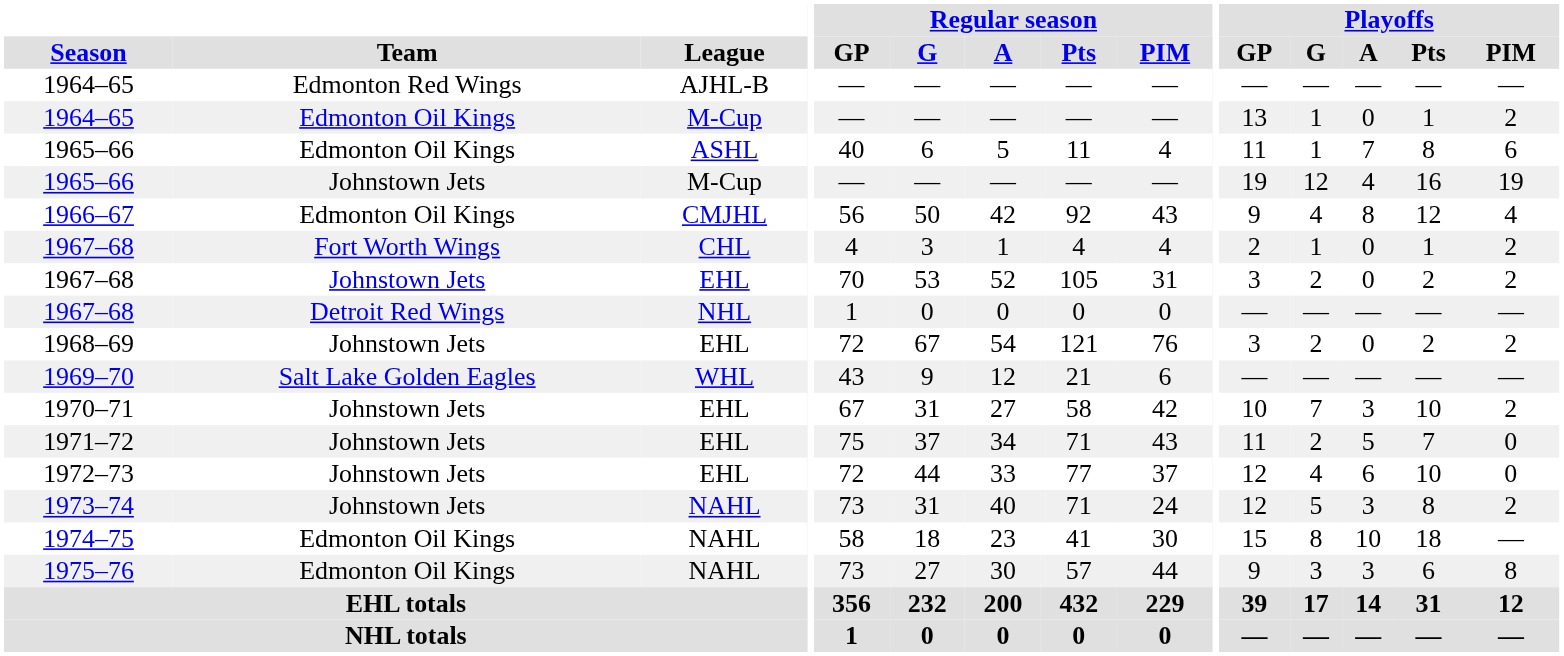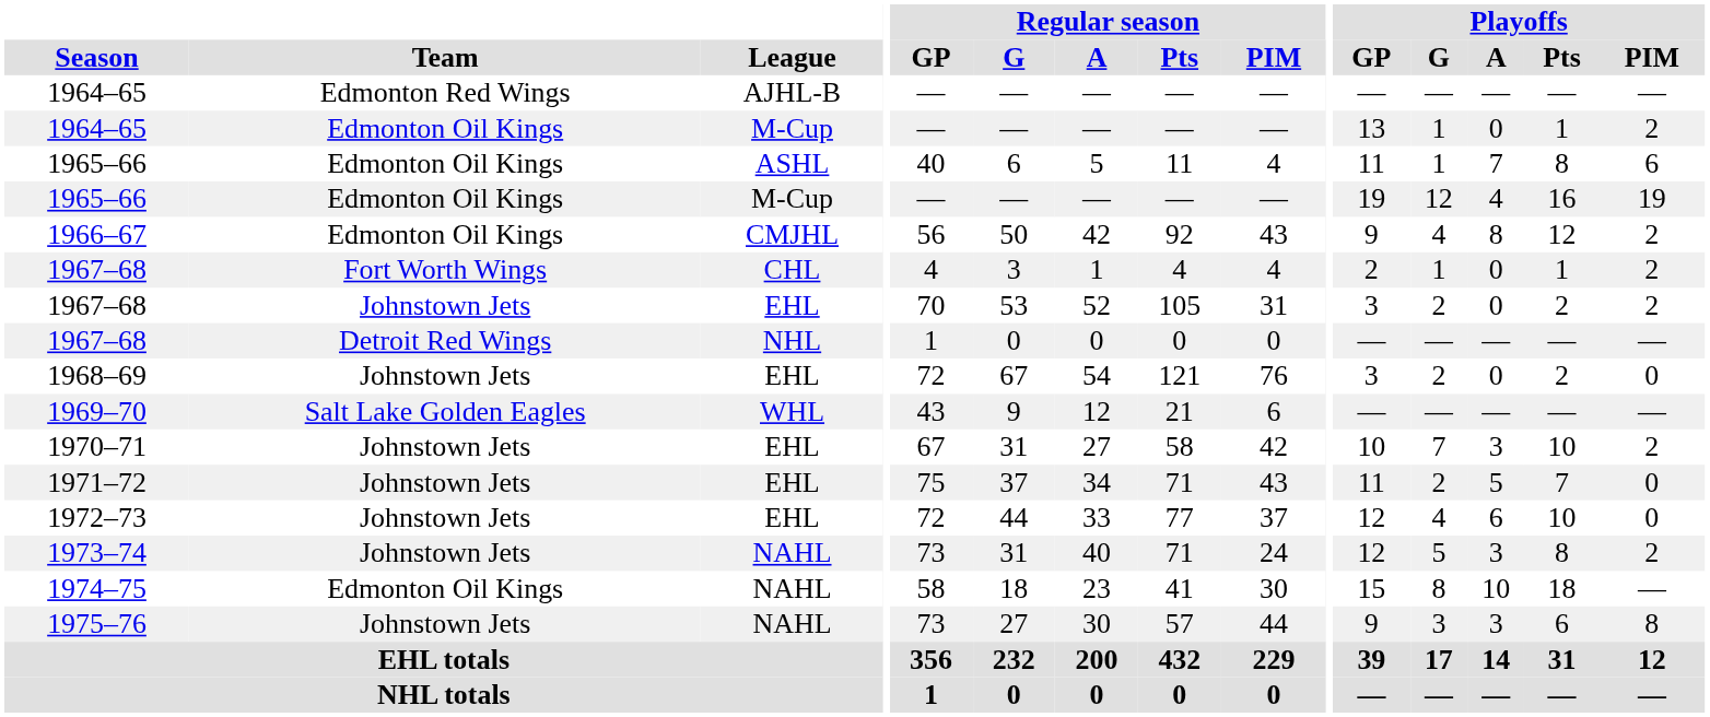 <table border="0" cellpadding="1" cellspacing="0" style="text-align:center; width:60em">
 <tr bgcolor="#e0e0e0">
 <th colspan="3" bgcolor="#ffffff"></th>
 <th rowspan="100" bgcolor="#ffffff"></th>
 <th colspan="5"><a href='#'>Regular season</a></th>
 <th rowspan="100" bgcolor="#ffffff"></th>
 <th colspan="5"><a href='#'>Playoffs</a></th>
 </tr>
 <tr bgcolor="#e0e0e0">
 <th><a href='#'>Season</a></th>
 <th>Team</th>
 <th>League</th>
 <th>GP</th>
 <th><a href='#'>G</a></th>
 <th><a href='#'>A</a></th>
 <th><a href='#'>Pts</a></th>
 <th><a href='#'>PIM</a></th>
 <th>GP</th>
 <th>G</th>
 <th>A</th>
 <th>Pts</th>
 <th>PIM</th>
 </tr>
 <tr>
 <td>1964–65</td>
 <td>Edmonton Red Wings</td>
 <td>AJHL-B</td>
 <td>—</td>
 <td>—</td>
 <td>—</td>
 <td>—</td>
 <td>—</td>
 <td>—</td>
 <td>—</td>
 <td>—</td>
 <td>—</td>
 <td>—</td>
 </tr>
 <tr bgcolor="#f0f0f0">
 <td><a href='#'>1964–65</a></td>
 <td><a href='#'>Edmonton Oil Kings</a></td>
 <td><a href='#'>M-Cup</a></td>
 <td>—</td>
 <td>—</td>
 <td>—</td>
 <td>—</td>
 <td>—</td>
 <td>13</td>
 <td>1</td>
 <td>0</td>
 <td>1</td>
 <td>2</td>
 </tr>
 <tr>
 <td>1965–66</td>
 <td>Edmonton Oil Kings</td>
 <td><a href='#'>ASHL</a></td>
 <td>40</td>
 <td>6</td>
 <td>5</td>
 <td>11</td>
 <td>4</td>
 <td>11</td>
 <td>1</td>
 <td>7</td>
 <td>8</td>
 <td>6</td>
 </tr>
 <tr bgcolor="#f0f0f0">
 <td><a href='#'>1965–66</a></td>
-<td>Johnstown Jets</td>
+<td>Edmonton Oil Kings</td>
 <td>M-Cup</td>
 <td>—</td>
 <td>—</td>
 <td>—</td>
 <td>—</td>
 <td>—</td>
 <td>19</td>
 <td>12</td>
 <td>4</td>
 <td>16</td>
 <td>19</td>
 </tr>
 <tr>
 <td><a href='#'>1966–67</a></td>
 <td>Edmonton Oil Kings</td>
 <td><a href='#'>CMJHL</a></td>
 <td>56</td>
 <td>50</td>
 <td>42</td>
 <td>92</td>
 <td>43</td>
 <td>9</td>
 <td>4</td>
 <td>8</td>
 <td>12</td>
-<td>4</td>
+<td>2</td>
 </tr>
 <tr bgcolor="#f0f0f0">
 <td><a href='#'>1967–68</a></td>
 <td><a href='#'>Fort Worth Wings</a></td>
 <td><a href='#'>CHL</a></td>
 <td>4</td>
 <td>3</td>
 <td>1</td>
 <td>4</td>
 <td>4</td>
 <td>2</td>
 <td>1</td>
 <td>0</td>
 <td>1</td>
 <td>2</td>
 </tr>
 <tr>
 <td>1967–68</td>
 <td><a href='#'>Johnstown Jets</a></td>
 <td><a href='#'>EHL</a></td>
 <td>70</td>
 <td>53</td>
 <td>52</td>
 <td>105</td>
 <td>31</td>
 <td>3</td>
 <td>2</td>
 <td>0</td>
 <td>2</td>
 <td>2</td>
 </tr>
 <tr bgcolor="#f0f0f0">
 <td><a href='#'>1967–68</a></td>
 <td><a href='#'>Detroit Red Wings</a></td>
 <td><a href='#'>NHL</a></td>
 <td>1</td>
 <td>0</td>
 <td>0</td>
 <td>0</td>
 <td>0</td>
 <td>—</td>
 <td>—</td>
 <td>—</td>
 <td>—</td>
 <td>—</td>
 </tr>
 <tr>
 <td>1968–69</td>
 <td>Johnstown Jets</td>
 <td>EHL</td>
 <td>72</td>
 <td>67</td>
 <td>54</td>
 <td>121</td>
 <td>76</td>
 <td>3</td>
 <td>2</td>
 <td>0</td>
 <td>2</td>
-<td>2</td>
+<td>0</td>
 </tr>
 <tr bgcolor="#f0f0f0">
 <td><a href='#'>1969–70</a></td>
 <td><a href='#'>Salt Lake Golden Eagles</a></td>
 <td><a href='#'>WHL</a></td>
 <td>43</td>
 <td>9</td>
 <td>12</td>
 <td>21</td>
 <td>6</td>
 <td>—</td>
 <td>—</td>
 <td>—</td>
 <td>—</td>
 <td>—</td>
 </tr>
 <tr>
 <td>1970–71</td>
 <td>Johnstown Jets</td>
 <td>EHL</td>
 <td>67</td>
 <td>31</td>
 <td>27</td>
 <td>58</td>
 <td>42</td>
 <td>10</td>
 <td>7</td>
 <td>3</td>
 <td>10</td>
 <td>2</td>
 </tr>
 <tr bgcolor="#f0f0f0">
 <td>1971–72</td>
 <td>Johnstown Jets</td>
 <td>EHL</td>
 <td>75</td>
 <td>37</td>
 <td>34</td>
 <td>71</td>
 <td>43</td>
 <td>11</td>
 <td>2</td>
 <td>5</td>
 <td>7</td>
 <td>0</td>
 </tr>
 <tr>
 <td>1972–73</td>
 <td>Johnstown Jets</td>
 <td>EHL</td>
 <td>72</td>
 <td>44</td>
 <td>33</td>
 <td>77</td>
 <td>37</td>
 <td>12</td>
 <td>4</td>
 <td>6</td>
 <td>10</td>
 <td>0</td>
 </tr>
 <tr bgcolor="#f0f0f0">
 <td><a href='#'>1973–74</a></td>
 <td>Johnstown Jets</td>
 <td><a href='#'>NAHL</a></td>
 <td>73</td>
 <td>31</td>
 <td>40</td>
 <td>71</td>
 <td>24</td>
 <td>12</td>
 <td>5</td>
 <td>3</td>
 <td>8</td>
 <td>2</td>
 </tr>
 <tr>
 <td><a href='#'>1974–75</a></td>
 <td>Edmonton Oil Kings</td>
 <td>NAHL</td>
 <td>58</td>
 <td>18</td>
 <td>23</td>
 <td>41</td>
 <td>30</td>
 <td>15</td>
 <td>8</td>
 <td>10</td>
 <td>18</td>
 <td>—</td>
 </tr>
 <tr bgcolor="#f0f0f0">
 <td><a href='#'>1975–76</a></td>
-<td>Edmonton Oil Kings</td>
+<td>Johnstown Jets</td>
 <td>NAHL</td>
 <td>73</td>
 <td>27</td>
 <td>30</td>
 <td>57</td>
 <td>44</td>
 <td>9</td>
 <td>3</td>
 <td>3</td>
 <td>6</td>
 <td>8</td>
 </tr>
 <tr bgcolor="#e0e0e0">
 <th colspan="3">EHL totals</th>
 <th>356</th>
 <th>232</th>
 <th>200</th>
 <th>432</th>
 <th>229</th>
 <th>39</th>
 <th>17</th>
 <th>14</th>
 <th>31</th>
 <th>12</th>
 </tr>
 <tr bgcolor="#e0e0e0">
 <th colspan="3">NHL totals</th>
 <th>1</th>
 <th>0</th>
 <th>0</th>
 <th>0</th>
 <th>0</th>
 <th>—</th>
 <th>—</th>
 <th>—</th>
 <th>—</th>
 <th>—</th>
 </tr>
 </table>
